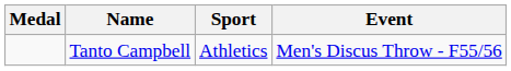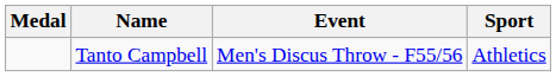 <table class="wikitable">
 <tr>
 <th>Medal</th>
 <th>Name</th>
+<th>Event</th>
 <th>Sport</th>
-<th>Event</th>
 </tr>
 <tr>
 <td></td>
 <td><a href='#'>Tanto Campbell</a></td>
+<td><a href='#'>Men's Discus Throw - F55/56</a></td>
 <td><a href='#'>Athletics</a></td>
-<td><a href='#'>Men's Discus Throw - F55/56</a></td>
 </tr>
 </table>
